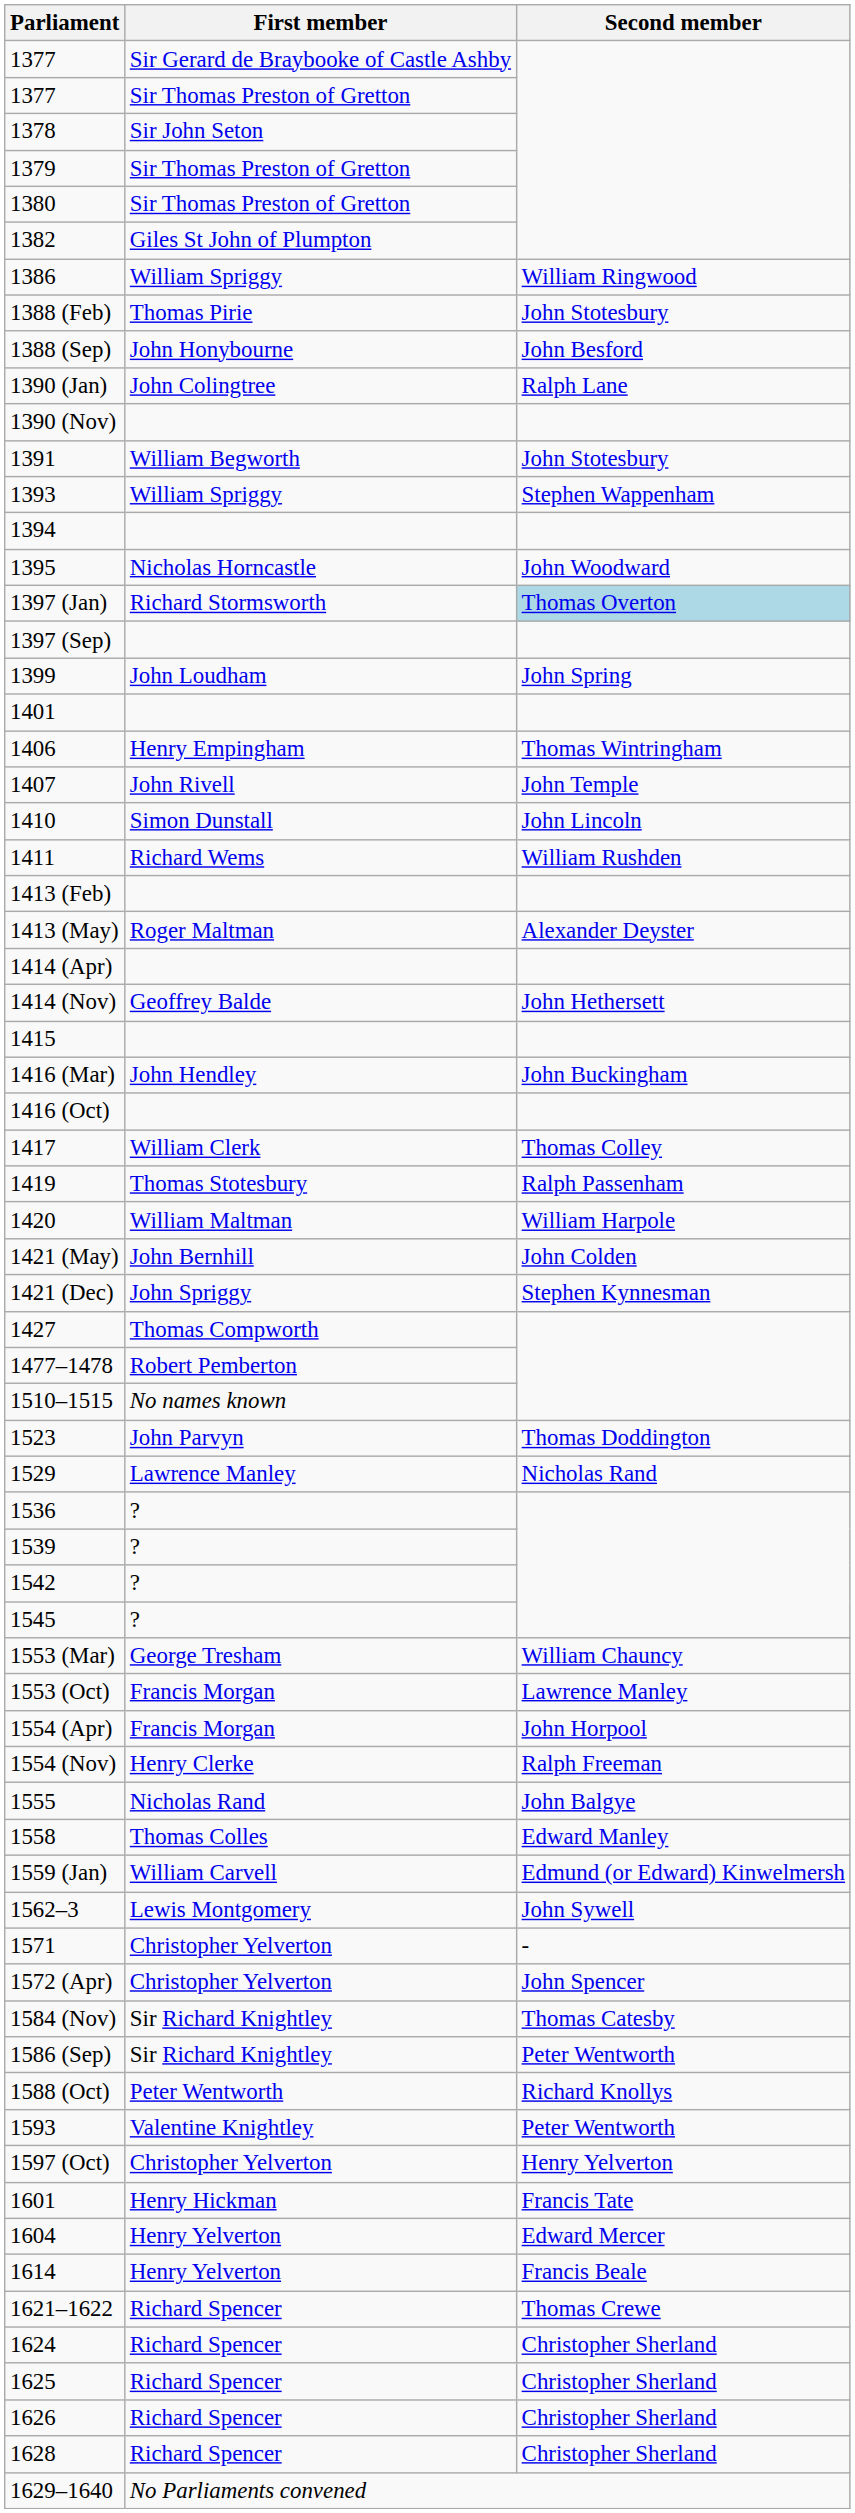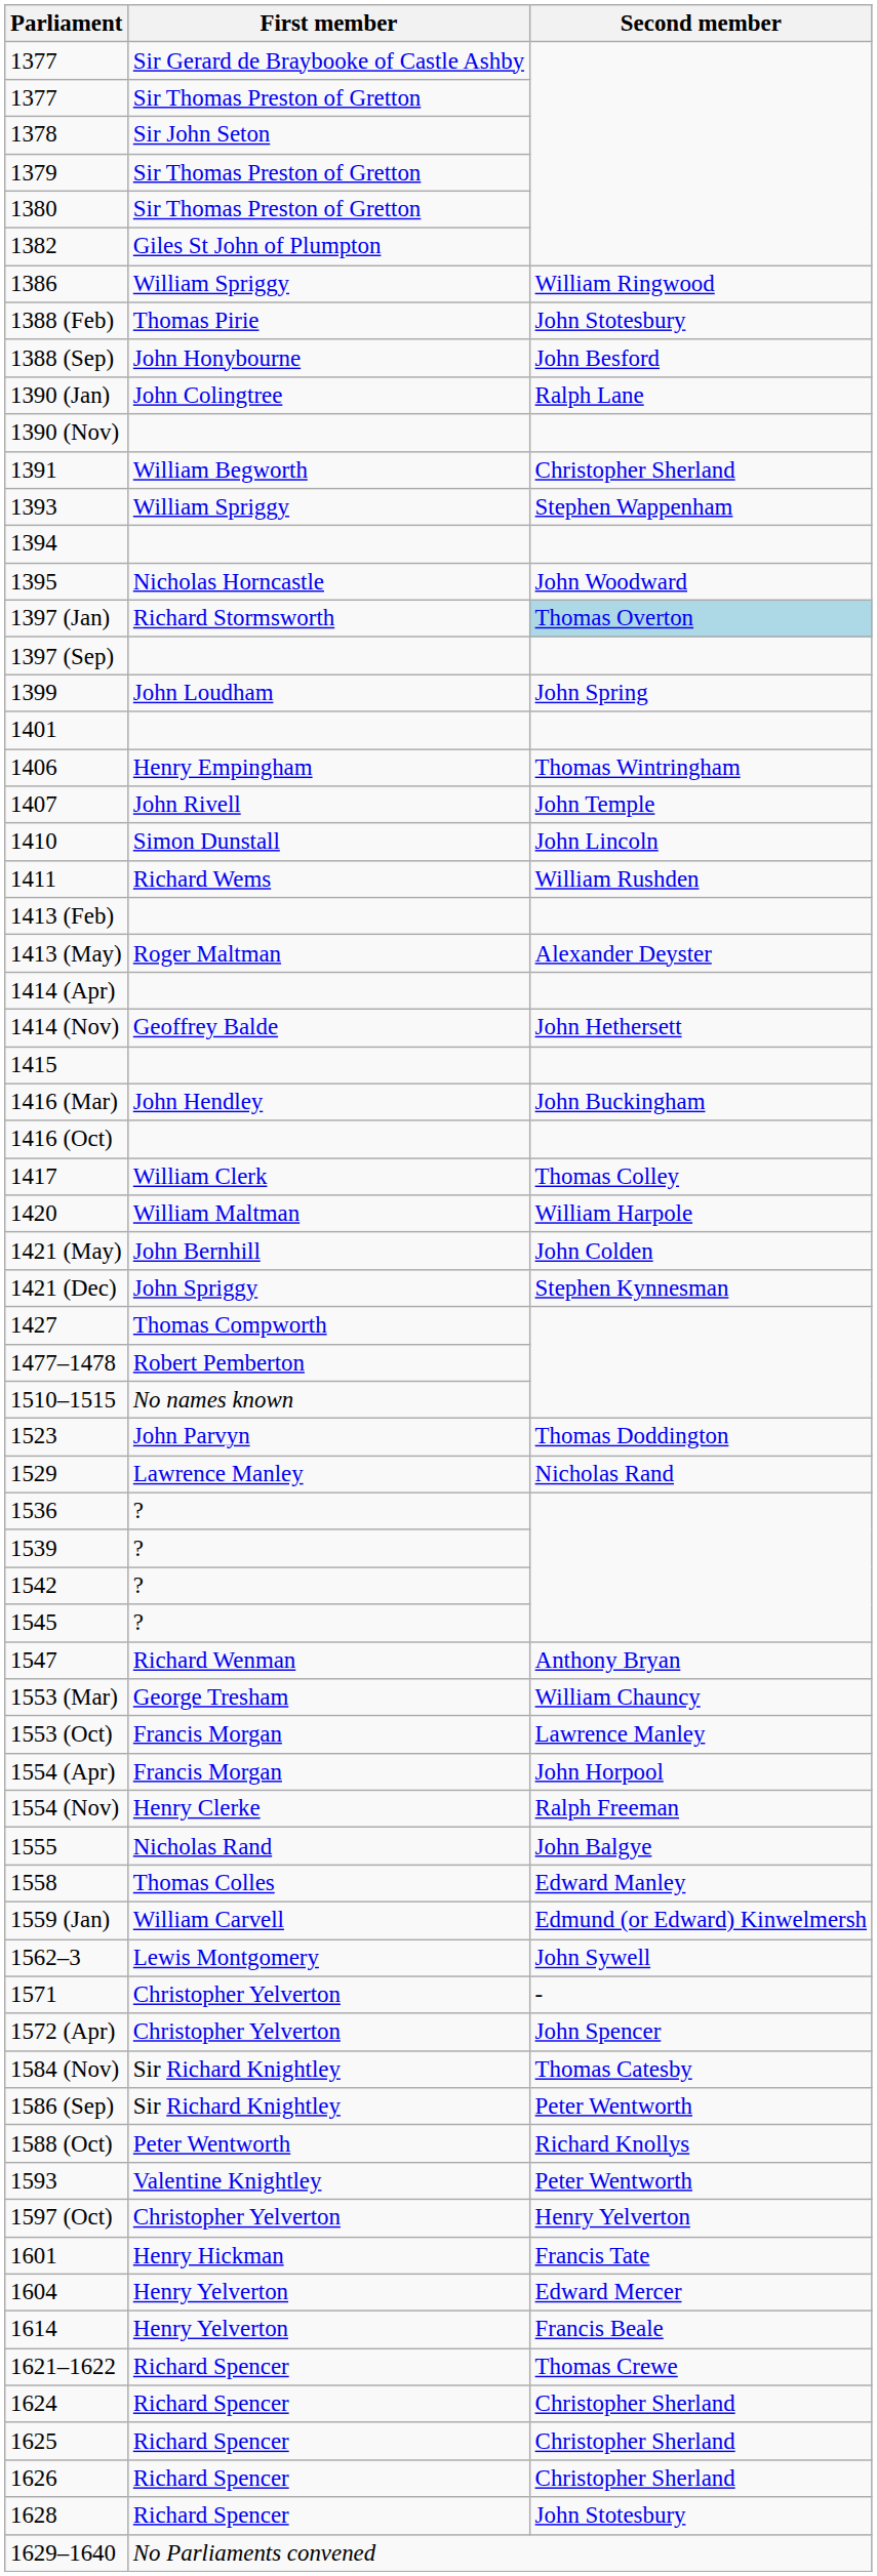 <table class="wikitable">
 <tr>
 <th>Parliament</th>
 <th>First member</th>
 <th>Second member</th>
 </tr>
 <tr>
 <td>1377</td>
 <td><a href='#'>Sir Gerard de Braybooke of Castle Ashby</a></td>
 </tr>
 <tr>
 <td>1377</td>
 <td><a href='#'>Sir Thomas Preston of Gretton</a></td>
 </tr>
 <tr>
 <td>1378</td>
 <td><a href='#'>Sir John Seton</a></td>
 </tr>
 <tr>
 <td>1379</td>
 <td><a href='#'>Sir Thomas Preston of Gretton</a></td>
 </tr>
 <tr>
 <td>1380</td>
 <td><a href='#'>Sir Thomas Preston of Gretton</a></td>
 </tr>
 <tr>
 <td>1382</td>
 <td><a href='#'>Giles St John of Plumpton</a></td>
 </tr>
 <tr>
 <td>1386</td>
 <td><a href='#'>William Spriggy</a></td>
 <td><a href='#'>William Ringwood</a></td>
 </tr>
 <tr>
 <td>1388 (Feb)</td>
 <td><a href='#'>Thomas Pirie</a></td>
 <td><a href='#'>John Stotesbury</a></td>
 </tr>
 <tr>
 <td>1388 (Sep)</td>
 <td><a href='#'>John Honybourne</a></td>
 <td><a href='#'>John Besford</a></td>
 </tr>
 <tr>
 <td>1390 (Jan)</td>
 <td><a href='#'>John Colingtree</a></td>
 <td><a href='#'>Ralph Lane</a></td>
 </tr>
 <tr>
 <td>1390 (Nov)</td>
 <td></td>
 </tr>
 <tr>
 <td>1391</td>
 <td><a href='#'>William Begworth</a></td>
-<td><a href='#'>John Stotesbury</a></td>
+<td><a href='#'>Christopher Sherland</a></td>
 </tr>
 <tr>
 <td>1393</td>
 <td><a href='#'>William Spriggy</a></td>
 <td><a href='#'>Stephen Wappenham</a></td>
 </tr>
 <tr>
 <td>1394</td>
 <td></td>
 </tr>
 <tr>
 <td>1395</td>
 <td><a href='#'>Nicholas Horncastle</a></td>
 <td><a href='#'>John Woodward</a></td>
 </tr>
 <tr>
 <td>1397 (Jan)</td>
 <td><a href='#'>Richard Stormsworth</a></td>
 <td style="background: lightblue;"><a href='#'>Thomas Overton</a></td>
 </tr>
 <tr>
 <td>1397 (Sep)</td>
 <td></td>
 </tr>
 <tr>
 <td>1399</td>
 <td><a href='#'>John Loudham</a></td>
 <td><a href='#'>John Spring</a></td>
 </tr>
 <tr>
 <td>1401</td>
 <td></td>
 </tr>
 <tr>
 <td>1406</td>
 <td><a href='#'>Henry Empingham</a></td>
 <td><a href='#'>Thomas Wintringham</a></td>
 </tr>
 <tr>
 <td>1407</td>
 <td><a href='#'>John Rivell</a></td>
 <td><a href='#'>John Temple</a></td>
 </tr>
 <tr>
 <td>1410</td>
 <td><a href='#'>Simon Dunstall</a></td>
 <td><a href='#'>John Lincoln</a></td>
 </tr>
 <tr>
 <td>1411</td>
 <td><a href='#'>Richard Wems</a></td>
 <td><a href='#'>William Rushden</a></td>
 </tr>
 <tr>
 <td>1413 (Feb)</td>
 <td></td>
 </tr>
 <tr>
 <td>1413 (May)</td>
 <td><a href='#'>Roger Maltman</a></td>
 <td><a href='#'>Alexander Deyster</a></td>
 </tr>
 <tr>
 <td>1414 (Apr)</td>
 <td></td>
 </tr>
 <tr>
 <td>1414 (Nov)</td>
 <td><a href='#'>Geoffrey Balde</a></td>
 <td><a href='#'>John Hethersett</a></td>
 </tr>
 <tr>
 <td>1415</td>
 <td></td>
 </tr>
 <tr>
 <td>1416 (Mar)</td>
 <td><a href='#'>John Hendley</a></td>
 <td><a href='#'>John Buckingham</a></td>
 </tr>
 <tr>
 <td>1416 (Oct)</td>
 <td></td>
 </tr>
 <tr>
 <td>1417</td>
 <td><a href='#'>William Clerk</a></td>
 <td><a href='#'>Thomas Colley</a></td>
 </tr>
 <tr>
-<td>1419</td>
-<td><a href='#'>Thomas Stotesbury</a></td>
-<td><a href='#'>Ralph Passenham</a></td>
-</tr>
-<tr>
 <td>1420</td>
 <td><a href='#'>William Maltman</a></td>
 <td><a href='#'>William Harpole</a></td>
 </tr>
 <tr>
 <td>1421 (May)</td>
 <td><a href='#'>John Bernhill</a></td>
 <td><a href='#'>John Colden</a></td>
 </tr>
 <tr>
 <td>1421 (Dec)</td>
 <td><a href='#'>John Spriggy</a></td>
 <td><a href='#'>Stephen Kynnesman</a></td>
 </tr>
 <tr>
 <td>1427</td>
 <td><a href='#'>Thomas Compworth</a></td>
 </tr>
 <tr>
 <td>1477–1478</td>
 <td><a href='#'>Robert Pemberton</a></td>
 </tr>
 <tr>
 <td>1510–1515</td>
 <td><em> No names known</em> </td>
 </tr>
 <tr>
 <td>1523</td>
 <td><a href='#'>John Parvyn</a></td>
 <td><a href='#'>Thomas Doddington</a></td>
 </tr>
 <tr>
 <td>1529</td>
 <td><a href='#'>Lawrence Manley</a></td>
 <td><a href='#'>Nicholas Rand</a></td>
 </tr>
 <tr>
 <td>1536</td>
 <td>?</td>
 </tr>
 <tr>
 <td>1539</td>
 <td>?</td>
 </tr>
 <tr>
 <td>1542</td>
 <td>?</td>
 </tr>
 <tr>
 <td>1545</td>
 <td>?</td>
+</tr>
+<tr>
+<td>1547</td>
+<td><a href='#'>Richard Wenman</a></td>
+<td><a href='#'>Anthony Bryan</a></td>
 </tr>
 <tr>
 <td>1553 (Mar)</td>
 <td><a href='#'>George Tresham</a></td>
 <td><a href='#'>William Chauncy</a></td>
 </tr>
 <tr>
 <td>1553 (Oct)</td>
 <td><a href='#'>Francis Morgan</a></td>
 <td><a href='#'>Lawrence Manley</a></td>
 </tr>
 <tr>
 <td>1554 (Apr)</td>
 <td><a href='#'>Francis Morgan</a></td>
 <td><a href='#'>John Horpool</a></td>
 </tr>
 <tr>
 <td>1554 (Nov)</td>
 <td><a href='#'>Henry Clerke</a></td>
 <td><a href='#'>Ralph Freeman</a></td>
 </tr>
 <tr>
 <td>1555</td>
 <td><a href='#'>Nicholas Rand</a></td>
 <td><a href='#'>John Balgye</a></td>
 </tr>
 <tr>
 <td>1558</td>
 <td><a href='#'>Thomas Colles</a></td>
 <td><a href='#'>Edward Manley</a></td>
 </tr>
 <tr>
 <td>1559 (Jan)</td>
 <td><a href='#'>William Carvell</a></td>
 <td><a href='#'>Edmund (or Edward) Kinwelmersh</a></td>
 </tr>
 <tr>
 <td>1562–3</td>
 <td><a href='#'>Lewis Montgomery</a></td>
 <td><a href='#'>John Sywell</a></td>
 </tr>
 <tr>
 <td>1571</td>
 <td><a href='#'>Christopher Yelverton</a></td>
 <td>- </td>
 </tr>
 <tr>
 <td>1572 (Apr)</td>
 <td><a href='#'>Christopher Yelverton</a></td>
 <td><a href='#'>John Spencer</a></td>
 </tr>
 <tr>
 <td>1584 (Nov)</td>
 <td>Sir <a href='#'>Richard Knightley</a></td>
 <td><a href='#'>Thomas Catesby</a></td>
 </tr>
 <tr>
 <td>1586 (Sep)</td>
 <td>Sir <a href='#'>Richard Knightley</a></td>
 <td><a href='#'>Peter Wentworth</a></td>
 </tr>
 <tr>
 <td>1588 (Oct)</td>
 <td><a href='#'>Peter Wentworth</a></td>
 <td><a href='#'>Richard Knollys</a></td>
 </tr>
 <tr>
 <td>1593</td>
 <td><a href='#'>Valentine Knightley</a></td>
 <td><a href='#'>Peter Wentworth</a></td>
 </tr>
 <tr>
 <td>1597 (Oct)</td>
 <td><a href='#'>Christopher Yelverton</a></td>
 <td><a href='#'>Henry Yelverton</a></td>
 </tr>
 <tr>
 <td>1601</td>
 <td><a href='#'>Henry Hickman</a></td>
 <td><a href='#'>Francis Tate</a></td>
 </tr>
 <tr>
 <td>1604</td>
 <td><a href='#'>Henry Yelverton</a></td>
 <td><a href='#'>Edward Mercer</a></td>
 </tr>
 <tr>
 <td>1614</td>
 <td><a href='#'>Henry Yelverton</a></td>
 <td><a href='#'>Francis Beale</a></td>
 </tr>
 <tr>
 <td>1621–1622</td>
 <td><a href='#'>Richard Spencer</a></td>
 <td><a href='#'>Thomas Crewe</a></td>
 </tr>
 <tr>
 <td>1624</td>
 <td><a href='#'>Richard Spencer</a></td>
 <td><a href='#'>Christopher Sherland</a></td>
 </tr>
 <tr>
 <td>1625</td>
 <td><a href='#'>Richard Spencer</a></td>
 <td><a href='#'>Christopher Sherland</a></td>
 </tr>
 <tr>
 <td>1626</td>
 <td><a href='#'>Richard Spencer</a></td>
 <td><a href='#'>Christopher Sherland</a></td>
 </tr>
 <tr>
 <td>1628</td>
 <td><a href='#'>Richard Spencer</a></td>
-<td><a href='#'>Christopher Sherland</a></td>
+<td><a href='#'>John Stotesbury</a></td>
 </tr>
 <tr>
 <td>1629–1640</td>
 <td colspan = "2"><em>No Parliaments convened</em></td>
 </tr>
 </table>
